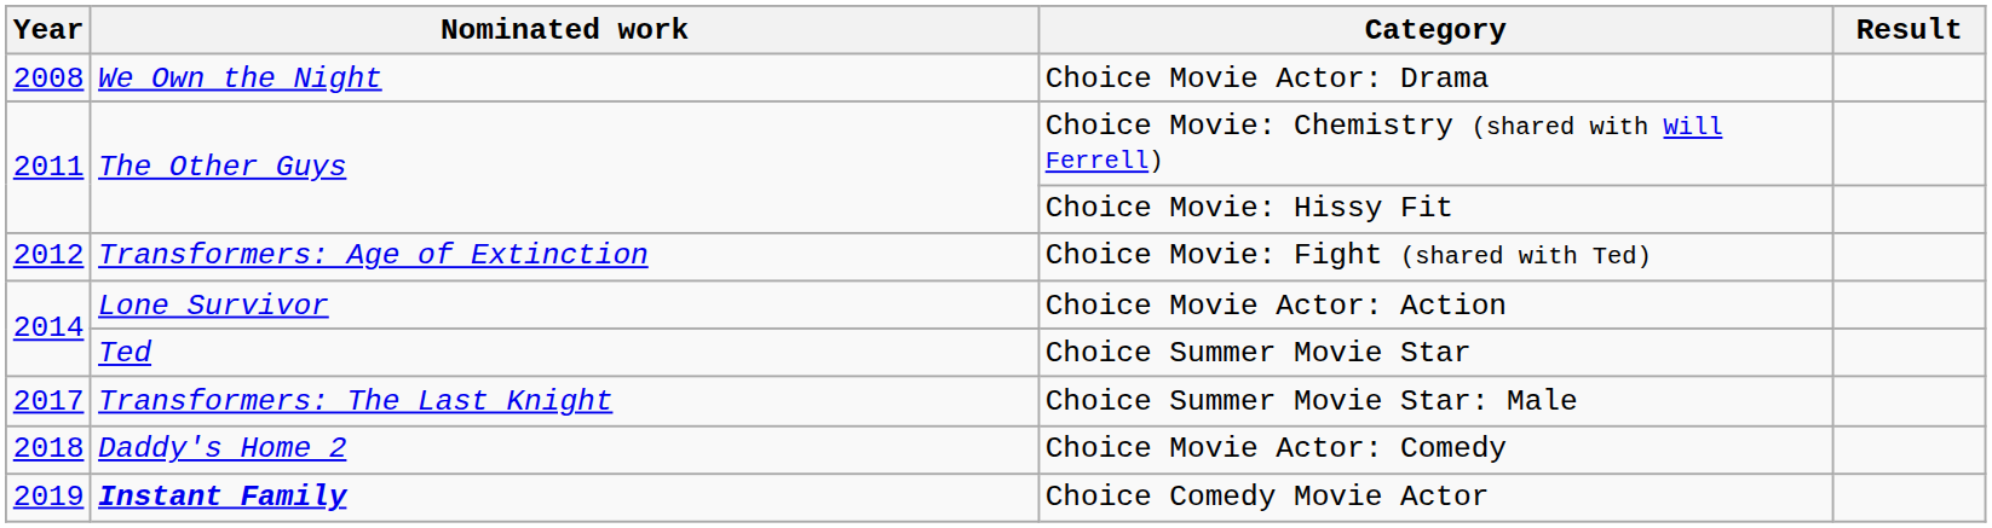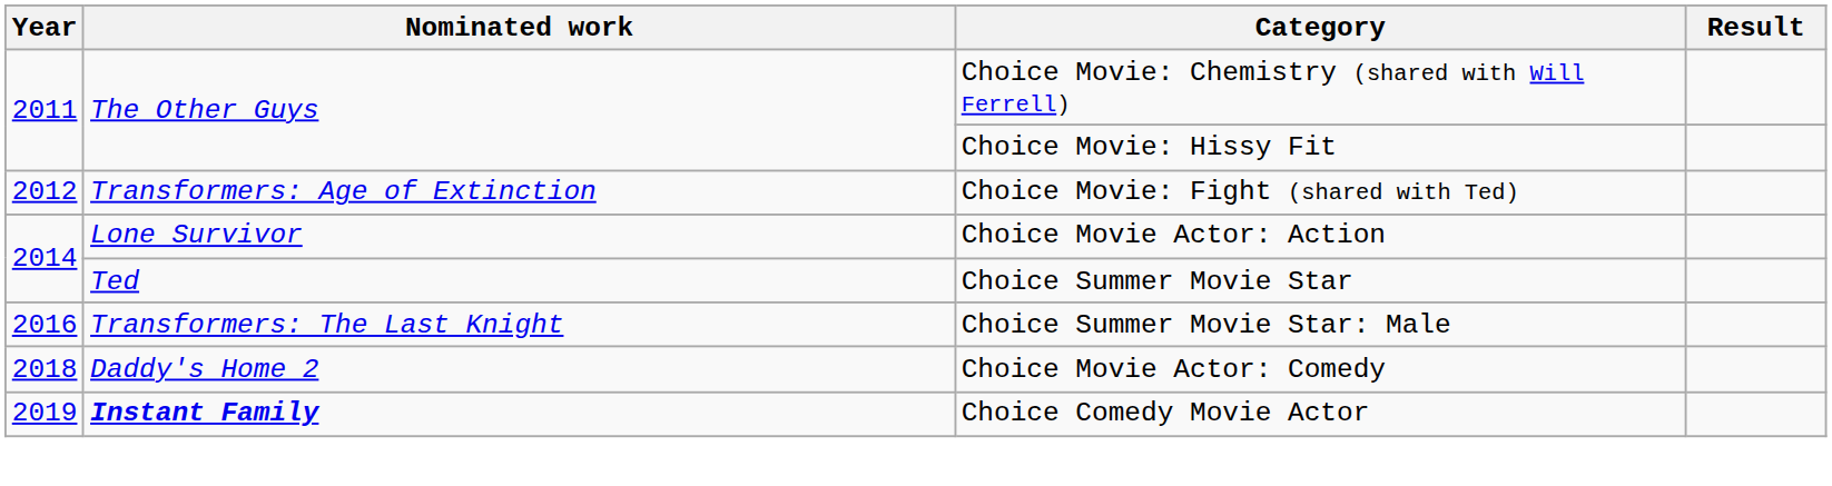 <table class=wikitable>
 <tr>
 <th scope="col" style="width:1em;">Year</th>
 <th scope="col" style="width:39em;">Nominated work</th>
 <th scope="col" style="width:33em;">Category</th>
 <th scope="col" style="width:5em;">Result</th>
-</tr>
-<tr>
-<td><a href='#'>2008</a></td>
-<td><em><a href='#'>We Own the Night</a></em></td>
-<td>Choice Movie Actor: Drama</td>
-<td></td>
 </tr>
 <tr>
 <td rowspan="2"><a href='#'>2011</a></td>
 <td rowspan="2"><em><a href='#'>The Other Guys</a></em></td>
 <td>Choice Movie: Chemistry <small>(shared with <a href='#'>Will Ferrell</a>)</small></td>
 <td></td>
 </tr>
 <tr>
 <td>Choice Movie: Hissy Fit</td>
 <td></td>
 </tr>
 <tr>
 <td><a href='#'>2012</a></td>
 <td><em><a href='#'>Transformers: Age of Extinction</a></em></td>
 <td>Choice Movie: Fight <small>(shared with Ted)</small></td>
 <td></td>
 </tr>
 <tr>
 <td rowspan="2"><a href='#'>2014</a></td>
 <td><em><a href='#'>Lone Survivor</a></em></td>
 <td>Choice Movie Actor: Action</td>
 <td></td>
 </tr>
 <tr>
 <td><em><a href='#'>Ted</a></em></td>
 <td>Choice Summer Movie Star</td>
 <td></td>
 </tr>
 <tr>
-<td><a href='#'>2017</a></td>
+<td><a href='#'>2016</a></td>
 <td><em><a href='#'>Transformers: The Last Knight</a></em></td>
 <td>Choice Summer Movie Star: Male</td>
 <td></td>
 </tr>
 <tr>
 <td><a href='#'>2018</a></td>
 <td><em><a href='#'>Daddy's Home 2</a></em></td>
 <td>Choice Movie Actor: Comedy</td>
 <td></td>
 </tr>
 <tr>
 <td><a href='#'>2019</a></td>
 <td><strong><em><a href='#'>Instant Family</a></em></strong></td>
 <td>Choice Comedy Movie Actor</td>
 <td></td>
 </tr>
 </table>
